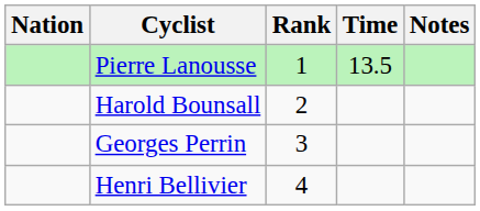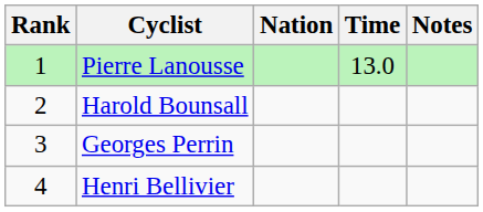 <table class="wikitable sortable" style="text-align:center">
 <tr>
+<th>Rank</th>
+<th>Cyclist</th>
 <th>Nation</th>
-<th>Cyclist</th>
-<th>Rank</th>
 <th>Time</th>
 <th>Notes</th>
 </tr>
 <tr bgcolor=bbf3bb>
+<td>1</td>
+<td align=left><a href='#'>Pierre Lanousse</a></td>
 <td align=left></td>
-<td align=left><a href='#'>Pierre Lanousse</a></td>
-<td>1</td>
-<td>13.5</td>
+<td>13.0</td>
 <td></td>
 </tr>
 <tr>
+<td>2</td>
+<td align=left><a href='#'>Harold Bounsall</a></td>
 <td align=left></td>
-<td align=left><a href='#'>Harold Bounsall</a></td>
-<td>2</td>
 <td></td>
 <td></td>
 </tr>
 <tr>
+<td>3</td>
+<td align=left><a href='#'>Georges Perrin</a></td>
 <td align=left></td>
-<td align=left><a href='#'>Georges Perrin</a></td>
-<td>3</td>
 <td></td>
 <td></td>
 </tr>
 <tr>
+<td>4</td>
+<td align=left><a href='#'>Henri Bellivier</a></td>
 <td align=left></td>
-<td align=left><a href='#'>Henri Bellivier</a></td>
-<td>4</td>
 <td></td>
 <td></td>
 </tr>
 </table>
